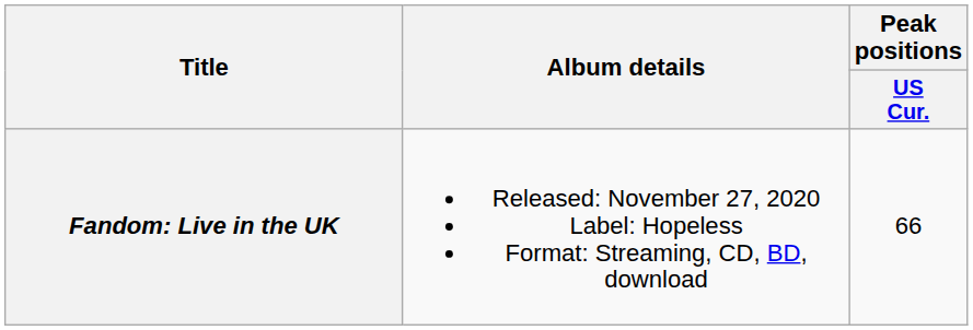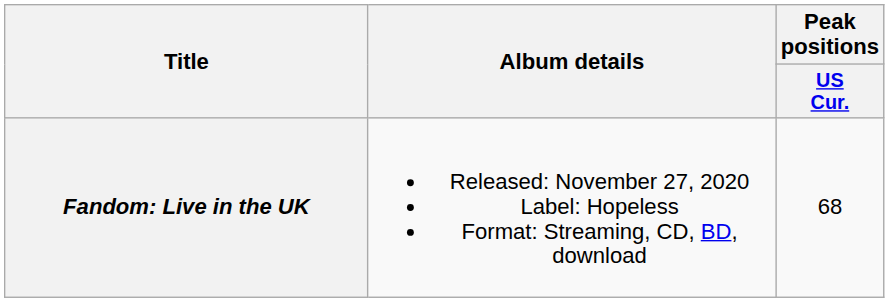 <table class="wikitable plainrowheaders" style="text-align:center;">
 <tr>
 <th scope="col" style="width:16em;" rowspan="2">Title</th>
 <th scope="col" style="width:18em;" rowspan="2">Album details</th>
 <th scope="col">Peak positions</th>
 </tr>
 <tr>
 <th scope="col" style="width:3em;font-size:90%;"><a href='#'>US<br>Cur.</a><br></th>
 </tr>
 <tr>
 <th scope="row"><em>Fandom: Live in the UK</em></th>
 <td><br><ul><li>Released: November 27, 2020</li><li>Label: Hopeless</li><li>Format: Streaming, CD, <a href='#'>BD</a>, download</li></ul></td>
-<td>66</td>
+<td>68</td>
 </tr>
 </table>
